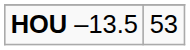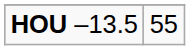 <table class="wikitable">
 <tr align="center">
 </tr>
 <tr align="center">
 <td><strong>HOU</strong> –13.5</td>
-<td>53</td>
+<td>55</td>
 </tr>
 </table>
